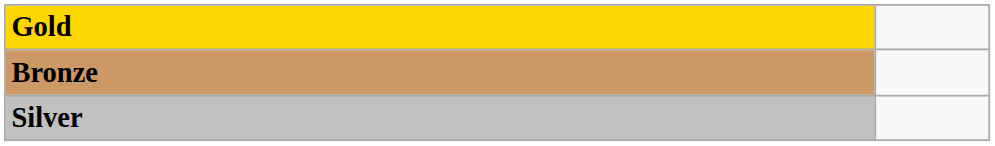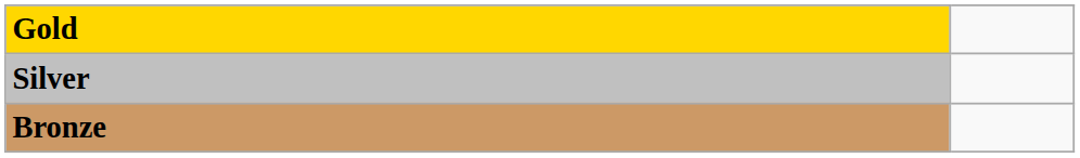 <table class="wikitable" width=35%>
 <tr>
 <td bgcolor="gold"><strong>Gold</strong></td>
 <td><strong></strong><br><strong></strong></td>
 </tr>
 <tr>
+<td bgcolor="silver"><strong>Silver</strong></td>
+<td><br></td>
+</tr>
+<tr>
 <td bgcolor="CC9966"><strong>Bronze</strong></td>
 <td><br></td>
 </tr>
-<tr>
-<td bgcolor="silver"><strong>Silver</strong></td>
-<td><br></td>
-</tr>
 </table>
